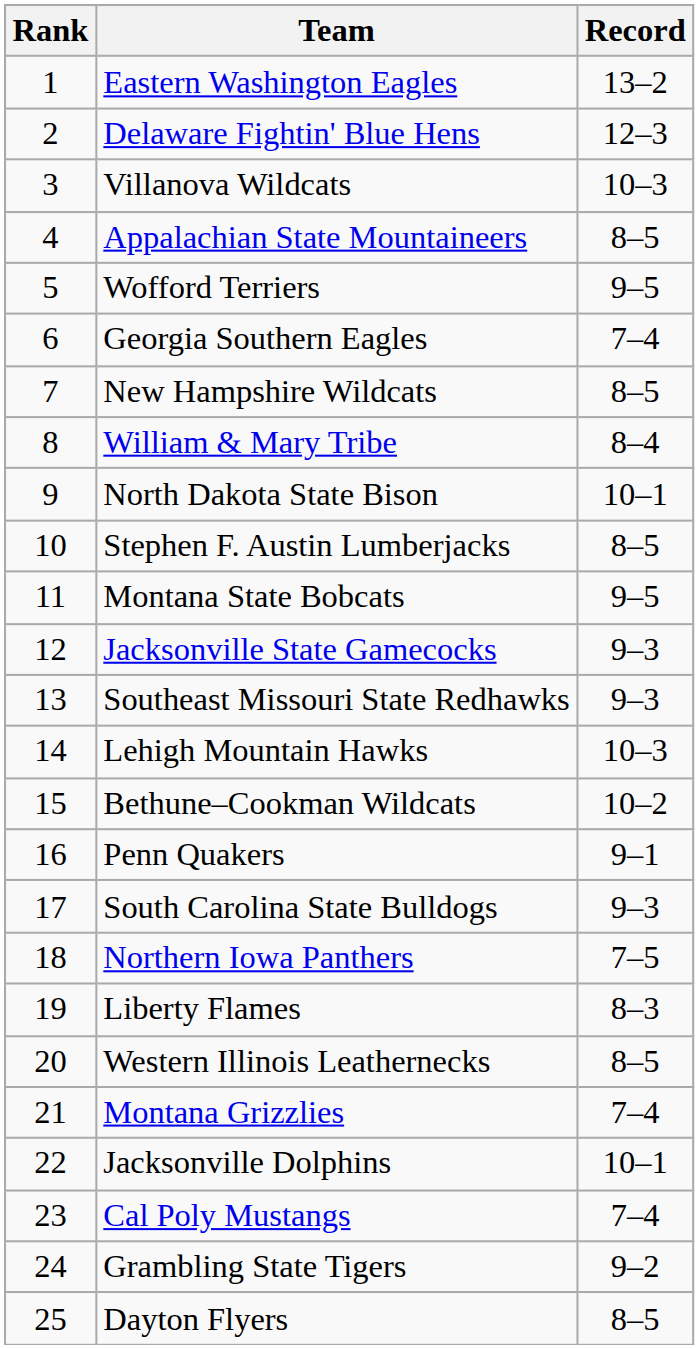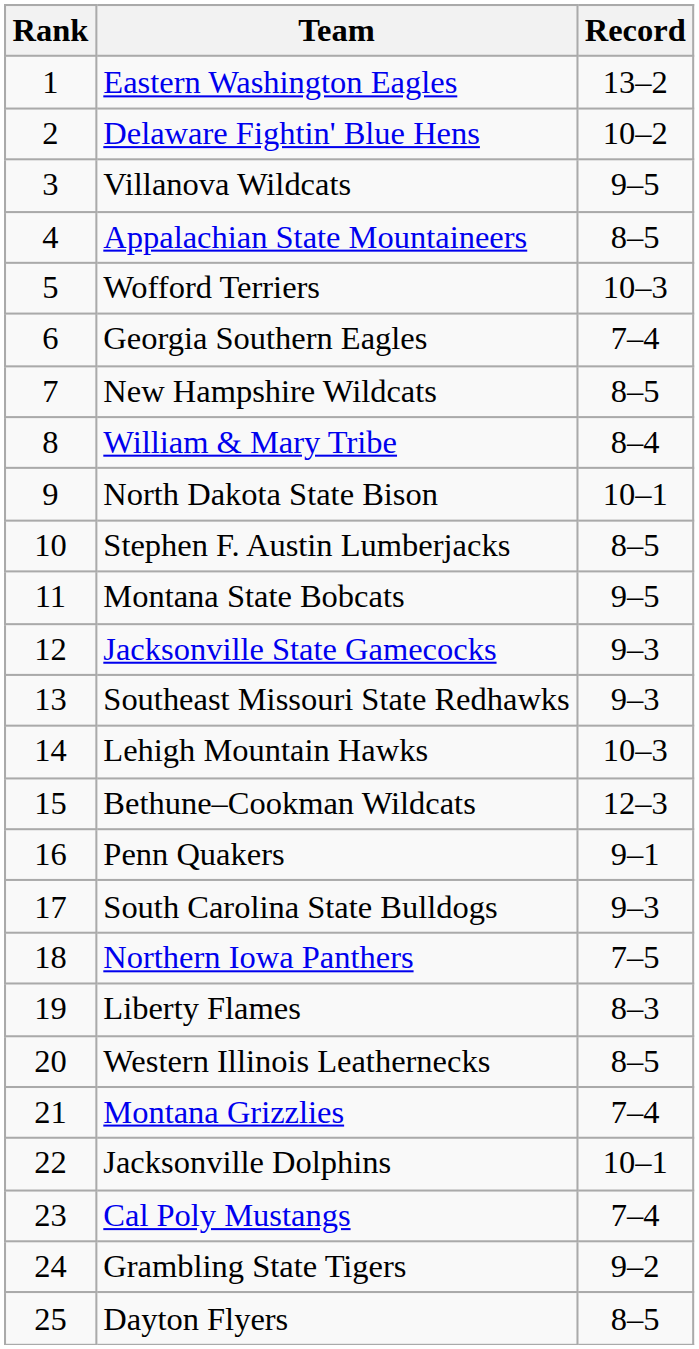 <table class="wikitable">
 <tr>
 <th>Rank</th>
 <th>Team</th>
 <th>Record</th>
 </tr>
 <tr>
 <td align="center">1</td>
 <td><a href='#'>Eastern Washington Eagles</a></td>
 <td align="center">13–2</td>
 </tr>
 <tr>
 <td align="center">2</td>
 <td><a href='#'>Delaware Fightin' Blue Hens</a></td>
-<td align="center">12–3</td>
+<td align="center">10–2</td>
 </tr>
 <tr>
 <td align="center">3</td>
 <td>Villanova Wildcats</td>
-<td align="center">10–3</td>
+<td align="center">9–5</td>
 </tr>
 <tr>
 <td align="center">4</td>
 <td><a href='#'>Appalachian State Mountaineers</a></td>
 <td align="center">8–5</td>
 </tr>
 <tr>
 <td align="center">5</td>
 <td>Wofford Terriers</td>
-<td align="center">9–5</td>
+<td align="center">10–3</td>
 </tr>
 <tr>
 <td align="center">6</td>
 <td>Georgia Southern Eagles</td>
 <td align="center">7–4</td>
 </tr>
 <tr>
 <td align="center">7</td>
 <td>New Hampshire Wildcats</td>
 <td align="center">8–5</td>
 </tr>
 <tr>
 <td align="center">8</td>
 <td><a href='#'>William & Mary Tribe</a></td>
 <td align="center">8–4</td>
 </tr>
 <tr>
 <td align="center">9</td>
 <td>North Dakota State Bison</td>
 <td align="center">10–1</td>
 </tr>
 <tr>
 <td align="center">10</td>
 <td>Stephen F. Austin Lumberjacks</td>
 <td align="center">8–5</td>
 </tr>
 <tr>
 <td align="center">11</td>
 <td>Montana State Bobcats</td>
 <td align="center">9–5</td>
 </tr>
 <tr>
 <td align="center">12</td>
 <td><a href='#'>Jacksonville State Gamecocks</a></td>
 <td align="center">9–3</td>
 </tr>
 <tr>
 <td align="center">13</td>
 <td>Southeast Missouri State Redhawks</td>
 <td align="center">9–3</td>
 </tr>
 <tr>
 <td align="center">14</td>
 <td>Lehigh Mountain Hawks</td>
 <td align="center">10–3</td>
 </tr>
 <tr>
 <td align="center">15</td>
 <td>Bethune–Cookman Wildcats</td>
-<td align="center">10–2</td>
+<td align="center">12–3</td>
 </tr>
 <tr>
 <td align="center">16</td>
 <td>Penn Quakers</td>
 <td align="center">9–1</td>
 </tr>
 <tr>
 <td align="center">17</td>
 <td>South Carolina State Bulldogs</td>
 <td align="center">9–3</td>
 </tr>
 <tr>
 <td align="center">18</td>
 <td><a href='#'>Northern Iowa Panthers</a></td>
 <td align="center">7–5</td>
 </tr>
 <tr>
 <td align="center">19</td>
 <td>Liberty Flames</td>
 <td align="center">8–3</td>
 </tr>
 <tr>
 <td align="center">20</td>
 <td>Western Illinois Leathernecks</td>
 <td align="center">8–5</td>
 </tr>
 <tr>
 <td align="center">21</td>
 <td><a href='#'>Montana Grizzlies</a></td>
 <td align="center">7–4</td>
 </tr>
 <tr>
 <td align="center">22</td>
 <td>Jacksonville Dolphins</td>
 <td align="center">10–1</td>
 </tr>
 <tr>
 <td align="center">23</td>
 <td><a href='#'>Cal Poly Mustangs</a></td>
 <td align="center">7–4</td>
 </tr>
 <tr>
 <td align="center">24</td>
 <td>Grambling State Tigers</td>
 <td align="center">9–2</td>
 </tr>
 <tr>
 <td align="center">25</td>
 <td>Dayton Flyers</td>
 <td align="center">8–5</td>
 </tr>
 </table>
